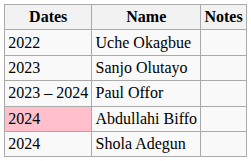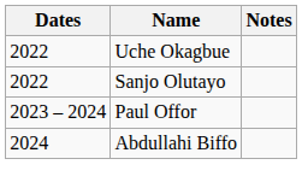 <table class="wikitable">
 <tr>
 <th scope="col">Dates</th>
 <th scope="col">Name</th>
 <th scope="col">Notes</th>
 </tr>
 <tr>
 <td>2022</td>
 <td> Uche Okagbue</td>
 <td></td>
 </tr>
 <tr>
-<td>2023</td>
+<td>2022</td>
 <td> Sanjo Olutayo</td>
 <td></td>
 </tr>
 <tr>
 <td>2023 – 2024</td>
 <td> Paul Offor</td>
 <td></td>
 </tr>
 <tr>
-<td style="background: pink;">2024</td>
+<td>2024</td>
 <td> Abdullahi Biffo</td>
-<td></td>
-</tr>
-<tr>
-<td>2024</td>
-<td> Shola Adegun</td>
 <td></td>
 </tr>
 <tr>
 </tr>
 </table>
